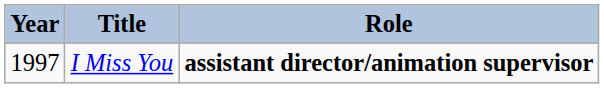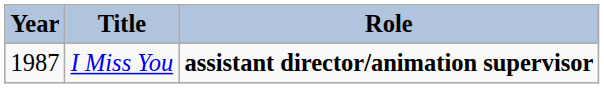 <table class="wikitable">
 <tr>
 <th style="background:#B0C4DE;">Year</th>
 <th style="background:#B0C4DE;">Title</th>
 <th style="background:#B0C4DE;">Role</th>
 </tr>
 <tr>
-<td>1997</td>
+<td>1987</td>
 <td><em><a href='#'>I Miss You</a></em></td>
 <td><strong>assistant director/animation supervisor</strong></td>
 </tr>
 </table>
